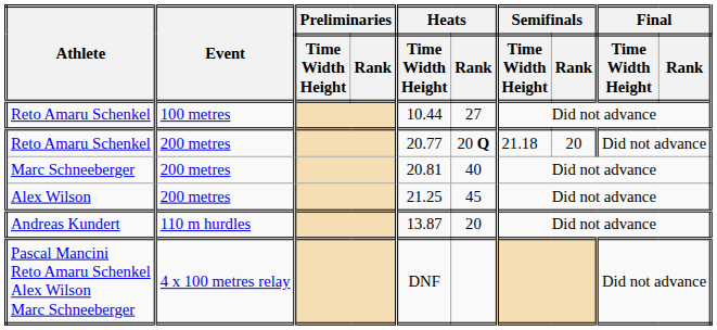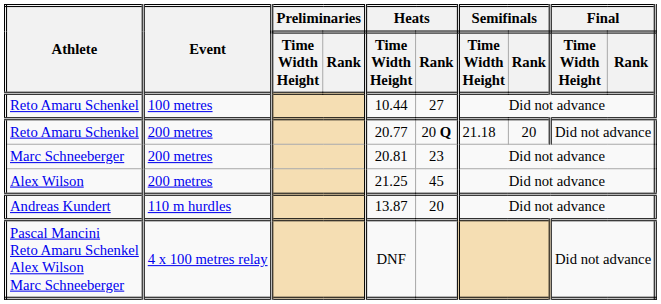 <table class=wikitable style="font-size:90%; border: double;">
 <tr>
 <th rowspan="2" style="border-right:double">Athlete</th>
 <th rowspan="2" style="border-right:double">Event</th>
 <th colspan="2" style="border-right:double; border-bottom:double;">Preliminaries</th>
 <th colspan="2" style="border-right:double; border-bottom:double;">Heats</th>
 <th colspan="2" style="border-right:double; border-bottom:double;">Semifinals</th>
 <th colspan="2" style="border-right:double; border-bottom:double;">Final</th>
 </tr>
 <tr>
 <th>Time<br>Width<br>Height</th>
 <th style="border-right:double">Rank</th>
 <th>Time<br>Width<br>Height</th>
 <th style="border-right:double">Rank</th>
 <th>Time<br>Width<br>Height</th>
 <th style="border-right:double">Rank</th>
 <th>Time<br>Width<br>Height</th>
 <th style="border-right:double">Rank</th>
 </tr>
 <tr style="border-top: double;">
 <td style="border-right:double;"><a href='#'>Reto Amaru Schenkel</a></td>
 <td style="border-right:double"><a href='#'>100 metres</a></td>
 <td style="border-right:double" colspan= 2 bgcolor="wheat"></td>
 <td align=center>10.44</td>
 <td align=center style="border-right:double">27</td>
 <td colspan="4" align=center>Did not advance</td>
 </tr>
 <tr style="border-top: double;">
 <td style="border-right:double"><a href='#'>Reto Amaru Schenkel</a></td>
 <td style="border-right:double"><a href='#'>200 metres</a></td>
 <td style="border-right:double" colspan= 2 bgcolor="wheat"></td>
 <td align=center>20.77</td>
 <td align=center style="border-right:double">20 <strong>Q</strong></td>
 <td>21.18</td>
 <td align=center style="border-right:double">20</td>
 <td colspan="2" align=center>Did not advance</td>
 </tr>
 <tr>
 <td style="border-right:double"><a href='#'>Marc Schneeberger</a></td>
 <td style="border-right:double"><a href='#'>200 metres</a></td>
 <td style="border-right:double" colspan= 2 bgcolor="wheat"></td>
 <td align=center>20.81</td>
-<td align=center style="border-right:double">40</td>
+<td align=center style="border-right:double">23</td>
 <td colspan="4" align=center>Did not advance</td>
 </tr>
 <tr>
 <td style="border-right:double"><a href='#'>Alex Wilson</a></td>
 <td style="border-right:double"><a href='#'>200 metres</a></td>
 <td style="border-right:double" colspan= 2 bgcolor="wheat"></td>
 <td align=center>21.25</td>
 <td align=center style="border-right:double">45</td>
 <td colspan="4" align=center>Did not advance</td>
 </tr>
 <tr style="border-top: double;">
 <td style="border-right:double"><a href='#'>Andreas Kundert</a></td>
 <td style="border-right:double"><a href='#'>110 m hurdles</a></td>
 <td style="border-right:double" colspan= 2 bgcolor="wheat"></td>
 <td align=center>13.87</td>
 <td align=center style="border-right:double">20</td>
 <td colspan="4" align=center>Did not advance</td>
 </tr>
 <tr style="border-top: double;">
 <td style="border-right:double"><a href='#'>Pascal Mancini</a><br><a href='#'>Reto Amaru Schenkel</a><br><a href='#'>Alex Wilson</a><br><a href='#'>Marc Schneeberger</a><br></td>
 <td style="border-right:double"><a href='#'>4 x 100 metres relay</a></td>
 <td style="border-right:double" colspan= 2 bgcolor="wheat"></td>
 <td align=center>DNF</td>
 <td align=center style="border-right:double"></td>
 <td style="border-right:double" colspan= 2 bgcolor="wheat"></td>
 <td colspan="2" align=center>Did not advance</td>
 </tr>
 </table>
